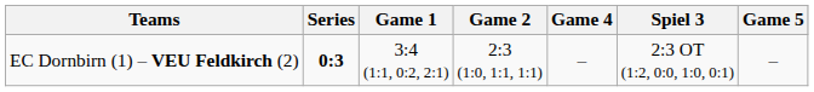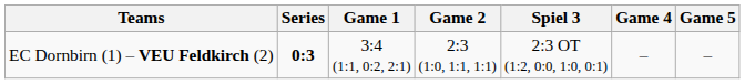 <table class="wikitable">
 <tr style="background-color:#c0c0c0;">
 <th>Teams</th>
 <th>Series</th>
 <th>Game 1</th>
 <th>Game 2</th>
+<th>Spiel 3</th>
 <th>Game 4</th>
-<th>Spiel 3</th>
 <th>Game 5</th>
 </tr>
 <tr align="center">
 <td align="left">EC Dornbirn (1) – <strong>VEU Feldkirch</strong> (2)</td>
 <td><strong>0:3</strong></td>
 <td>3:4<br><small>(1:1, 0:2, 2:1)</small></td>
 <td>2:3<br><small>(1:0, 1:1, 1:1)</small></td>
+<td>2:3 OT<br><small>(1:2, 0:0, 1:0, 0:1)</small></td>
 <td>–</td>
-<td>2:3 OT<br><small>(1:2, 0:0, 1:0, 0:1)</small></td>
 <td>–</td>
 </tr>
 </table>
